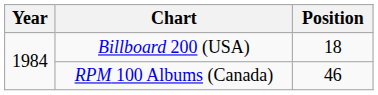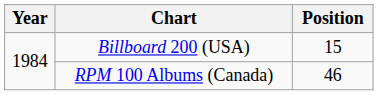 <table class="wikitable" width="330px">
 <tr>
 <th align="center">Year</th>
 <th align="center">Chart</th>
 <th align="center">Position</th>
 </tr>
 <tr>
 <td align="center" rowspan="2">1984</td>
 <td align="center"><a href='#'><em>Billboard</em> 200</a> (USA)</td>
-<td align="center">18</td>
+<td align="center">15</td>
 </tr>
 <tr>
 <td align="center"><a href='#'><em>RPM</em> 100 Albums</a> (Canada)</td>
 <td align="center">46</td>
 </tr>
 </table>
